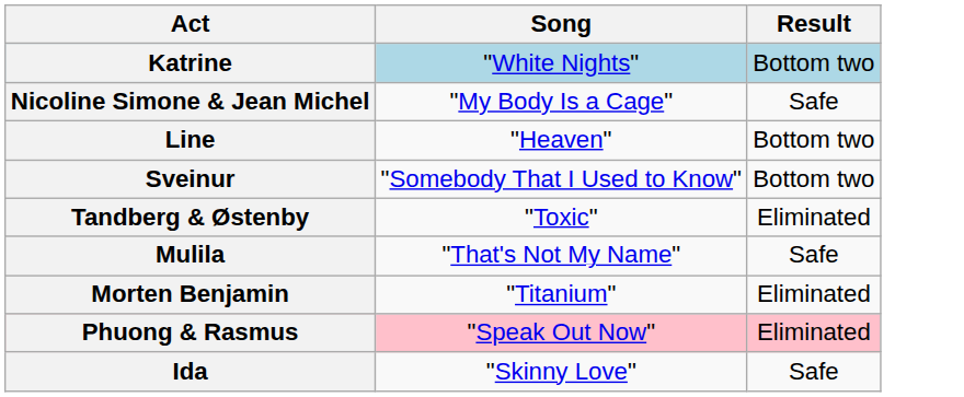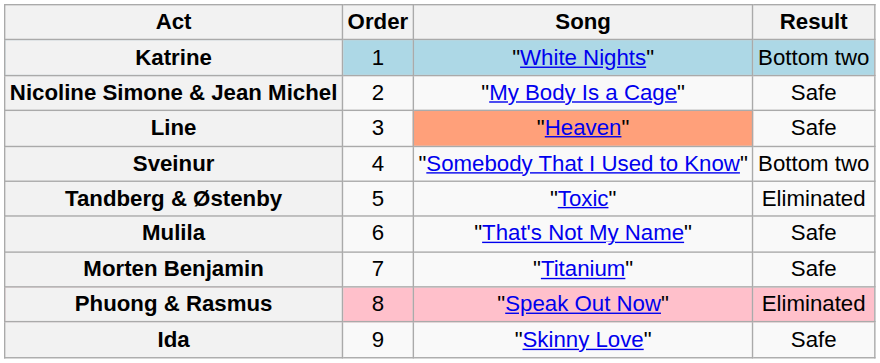 <table class="wikitable plainrowheaders" style="text-align:center;">
 <tr>
 <th scope="col">Act</th>
+<th scope="col">Order</th>
 <th scope="col">Song</th>
 <th scope="col">Result</th>
 </tr>
 <tr style="background:lightblue;">
 <th scope=row>Katrine</th>
+<td>1</td>
 <td>"<a href='#'>White Nights</a>"</td>
 <td>Bottom two</td>
 </tr>
 <tr>
 <th scope=row>Nicoline Simone & Jean Michel</th>
+<td>2</td>
 <td>"<a href='#'>My Body Is a Cage</a>"</td>
 <td>Safe</td>
 </tr>
 <tr>
 <th scope=row>Line</th>
-<td>"<a href='#'>Heaven</a>"</td>
-<td>Bottom two</td>
+<td>3</td>
+<td style="background: lightsalmon;">"<a href='#'>Heaven</a>"</td>
+<td>Safe</td>
 </tr>
 <tr>
 <th scope=row>Sveinur</th>
+<td>4</td>
 <td>"<a href='#'>Somebody That I Used to Know</a>"</td>
 <td>Bottom two</td>
 </tr>
 <tr>
 <th scope=row>Tandberg & Østenby</th>
+<td>5</td>
 <td>"<a href='#'>Toxic</a>"</td>
 <td>Eliminated</td>
 </tr>
 <tr>
 <th scope=row>Mulila</th>
+<td>6</td>
 <td>"<a href='#'>That's Not My Name</a>"</td>
 <td>Safe</td>
 </tr>
 <tr>
 <th scope=row>Morten Benjamin</th>
+<td>7</td>
 <td>"<a href='#'>Titanium</a>"</td>
-<td>Eliminated</td>
+<td>Safe</td>
 </tr>
 <tr style="background:pink;">
 <th scope=row>Phuong & Rasmus</th>
+<td>8</td>
 <td>"<a href='#'>Speak Out Now</a>"</td>
 <td>Eliminated</td>
 </tr>
 <tr>
 <th scope=row>Ida</th>
+<td>9</td>
 <td>"<a href='#'>Skinny Love</a>"</td>
 <td>Safe</td>
 </tr>
 </table>
